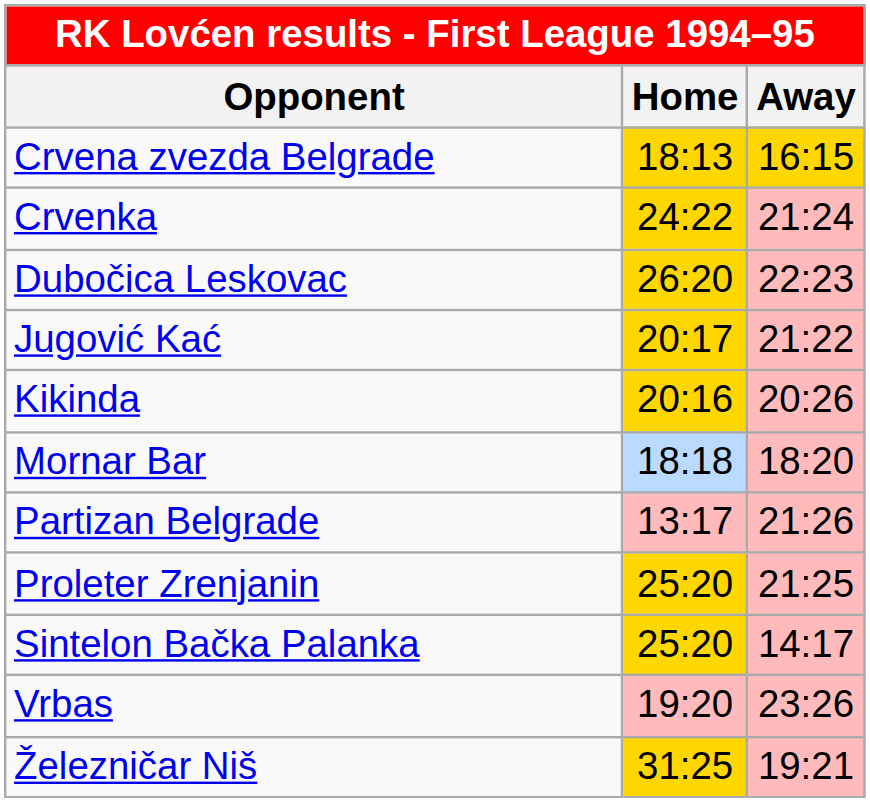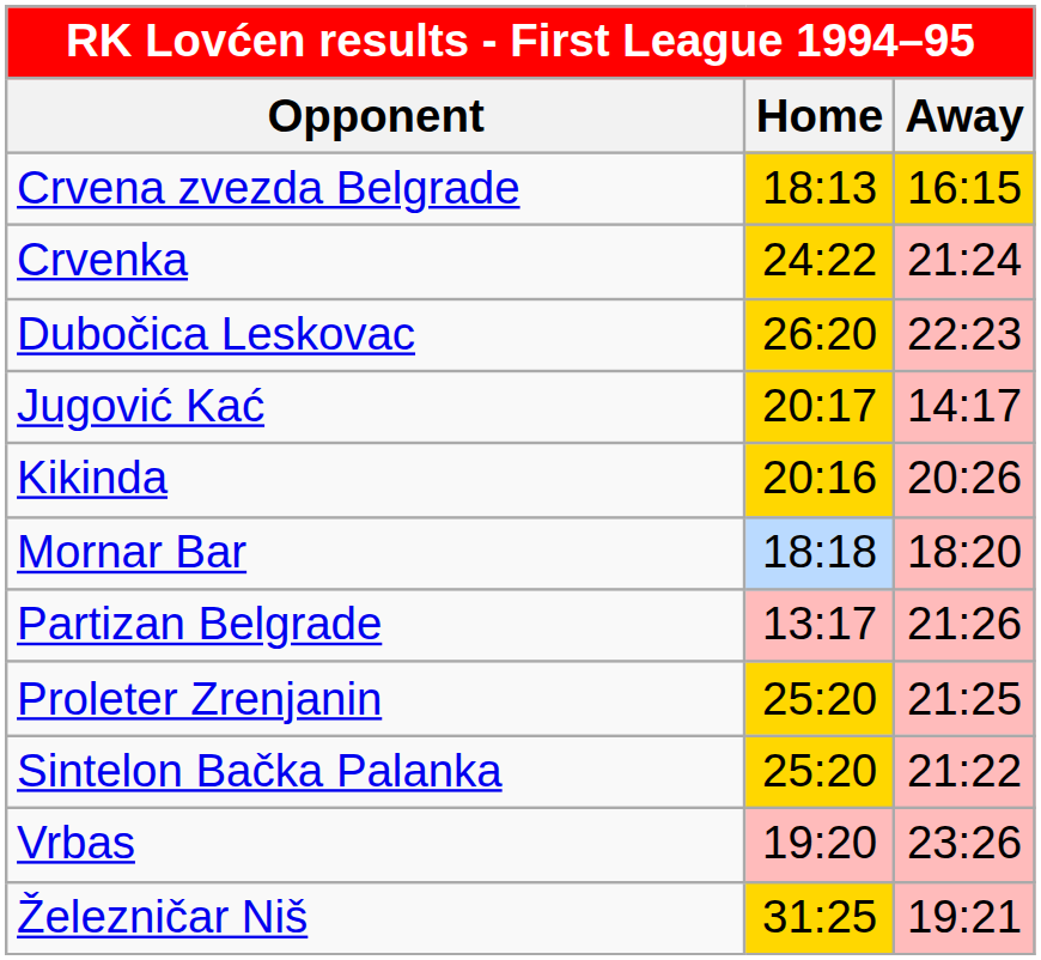 <table class="wikitable" style="text-align:center">
 <tr>
 <th colspan=10 style="background:red;color:white;">RK Lovćen results - First League 1994–95</th>
 </tr>
 <tr>
 <th width=250>Opponent</th>
 <th>Home</th>
 <th>Away</th>
 </tr>
 <tr>
 <td align=left><a href='#'>Crvena zvezda Belgrade</a></td>
 <td style="background:gold">18:13</td>
 <td style="background:gold">16:15</td>
 </tr>
 <tr>
 <td align=left><a href='#'>Crvenka</a></td>
 <td style="background:gold">24:22</td>
 <td style="background:#ffbbbb;">21:24</td>
 </tr>
 <tr>
 <td align=left><a href='#'>Dubočica Leskovac</a></td>
 <td style="background:gold">26:20</td>
 <td style="background:#ffbbbb;">22:23</td>
 </tr>
 <tr>
 <td align=left><a href='#'>Jugović Kać</a></td>
 <td style="background:gold">20:17</td>
-<td style="background:#ffbbbb;">21:22</td>
+<td style="background:#ffbbbb;">14:17</td>
 </tr>
 <tr>
 <td align=left><a href='#'>Kikinda</a></td>
 <td style="background:gold">20:16</td>
 <td style="background:#ffbbbb;">20:26</td>
 </tr>
 <tr>
 <td align=left><a href='#'>Mornar Bar</a></td>
 <td style="background:#badaff">18:18</td>
 <td style="background:#ffbbbb;">18:20</td>
 </tr>
 <tr>
 <td align=left><a href='#'>Partizan Belgrade</a></td>
 <td style="background:#ffbbbb;">13:17</td>
 <td style="background:#ffbbbb;">21:26</td>
 </tr>
 <tr>
 <td align=left><a href='#'>Proleter Zrenjanin</a></td>
 <td style="background:gold">25:20</td>
 <td style="background:#ffbbbb;">21:25</td>
 </tr>
 <tr>
 <td align=left><a href='#'>Sintelon Bačka Palanka</a></td>
 <td style="background:gold">25:20</td>
-<td style="background:#ffbbbb;">14:17</td>
+<td style="background:#ffbbbb;">21:22</td>
 </tr>
 <tr>
 <td align=left><a href='#'>Vrbas</a></td>
 <td style="background:#ffbbbb;">19:20</td>
 <td style="background:#ffbbbb;">23:26</td>
 </tr>
 <tr>
 <td align=left><a href='#'>Železničar Niš</a></td>
 <td style="background:gold">31:25</td>
 <td style="background:#ffbbbb;">19:21</td>
 </tr>
 </table>
